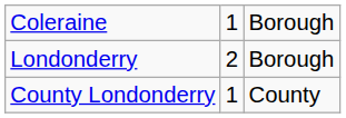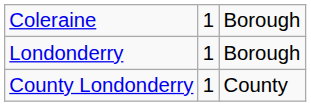 <table class="wikitable sortable">
 <tr>
 <td><a href='#'>Coleraine</a></td>
 <td>1</td>
 <td>Borough</td>
 </tr>
 <tr>
 <td><a href='#'>Londonderry</a></td>
-<td align="center">2</td>
+<td align="center">1</td>
 <td>Borough</td>
 </tr>
 <tr>
 <td><a href='#'>County Londonderry</a></td>
 <td align="center">1</td>
 <td>County</td>
 </tr>
 </table>
